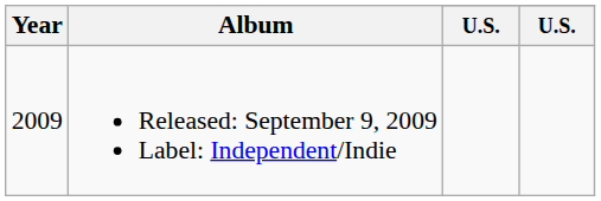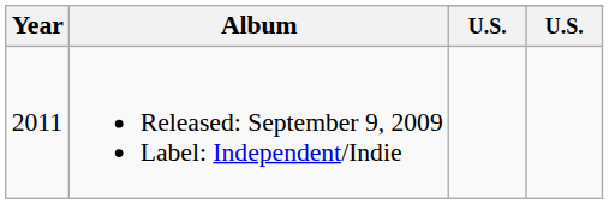 <table class="wikitable">
 <tr>
 <th rowspan="2">Year</th>
 <th rowspan="2">Album</th>
 </tr>
 <tr>
 <th style="text-align:center; width:40px;"><small>U.S.</small></th>
 <th style="text-align:center; width:40px;"><small>U.S.</small></th>
 </tr>
 <tr>
-<td>2009</td>
+<td>2011</td>
 <td><strong><em></em></strong><br><ul><li>Released: September 9, 2009</li><li>Label: <a href='#'>Independent</a>/Indie</li></ul></td>
 <td style="text-align:center;"></td>
 <td style="text-align:center;"></td>
 </tr>
 </table>
